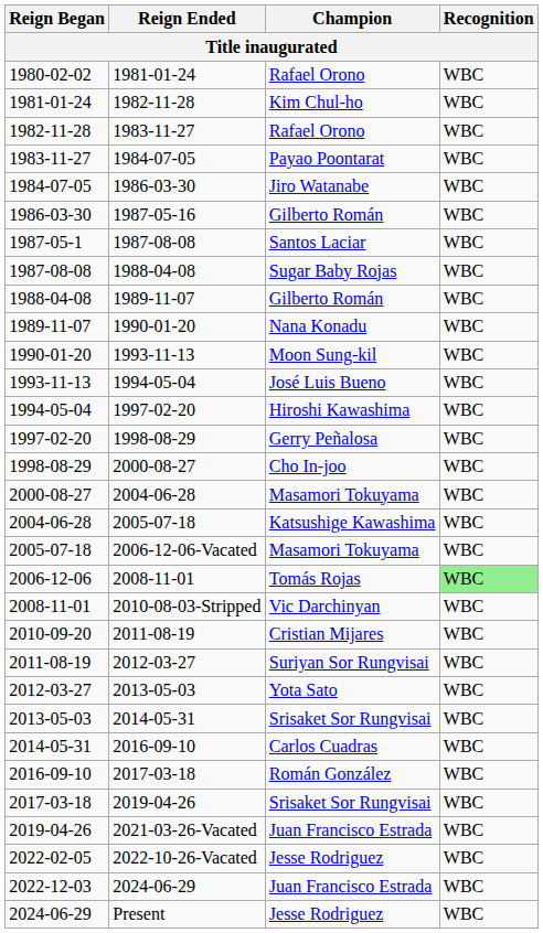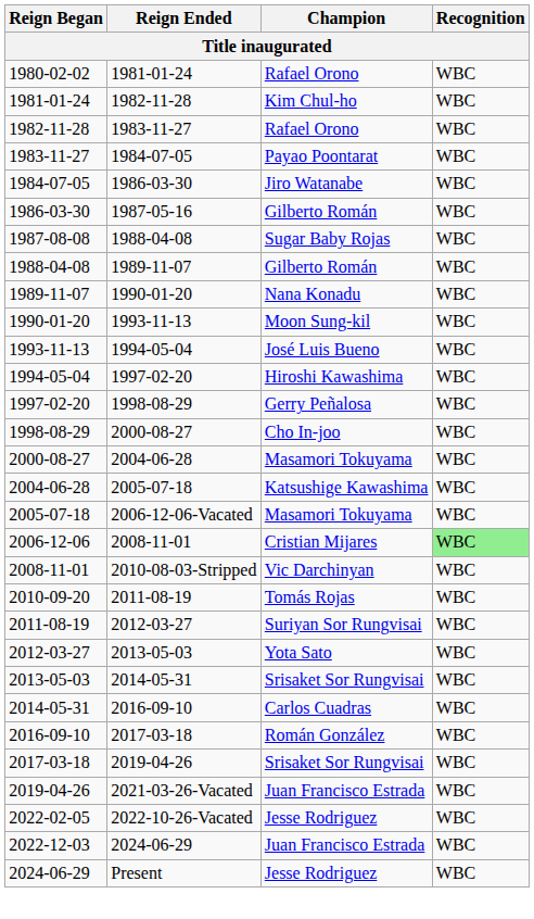 <table class="wikitable">
 <tr>
 <th>Reign Began</th>
 <th>Reign Ended</th>
 <th>Champion</th>
 <th>Recognition</th>
 </tr>
 <tr>
 <th colspan="4">Title inaugurated</th>
 </tr>
 <tr>
 <td>1980-02-02</td>
 <td>1981-01-24</td>
 <td> <a href='#'>Rafael Orono</a></td>
 <td>WBC</td>
 </tr>
 <tr>
 <td>1981-01-24</td>
 <td>1982-11-28</td>
 <td> <a href='#'>Kim Chul-ho</a></td>
 <td>WBC</td>
 </tr>
 <tr>
 <td>1982-11-28</td>
 <td>1983-11-27</td>
 <td> <a href='#'>Rafael Orono</a></td>
 <td>WBC</td>
 </tr>
 <tr>
 <td>1983-11-27</td>
 <td>1984-07-05</td>
 <td> <a href='#'>Payao Poontarat</a></td>
 <td>WBC</td>
 </tr>
 <tr>
 <td>1984-07-05</td>
 <td>1986-03-30</td>
 <td> <a href='#'>Jiro Watanabe</a></td>
 <td>WBC</td>
 </tr>
 <tr>
 <td>1986-03-30</td>
 <td>1987-05-16</td>
 <td> <a href='#'>Gilberto Román</a></td>
-<td>WBC</td>
-</tr>
-<tr>
-<td>1987-05-1</td>
-<td>1987-08-08</td>
-<td> <a href='#'>Santos Laciar</a></td>
 <td>WBC</td>
 </tr>
 <tr>
 <td>1987-08-08</td>
 <td>1988-04-08</td>
 <td> <a href='#'>Sugar Baby Rojas</a></td>
 <td>WBC</td>
 </tr>
 <tr>
 <td>1988-04-08</td>
 <td>1989-11-07</td>
 <td> <a href='#'>Gilberto Román</a></td>
 <td>WBC</td>
 </tr>
 <tr>
 <td>1989-11-07</td>
 <td>1990-01-20</td>
 <td> <a href='#'>Nana Konadu</a></td>
 <td>WBC</td>
 </tr>
 <tr>
 <td>1990-01-20</td>
 <td>1993-11-13</td>
 <td> <a href='#'>Moon Sung-kil</a></td>
 <td>WBC</td>
 </tr>
 <tr>
 <td>1993-11-13</td>
 <td>1994-05-04</td>
 <td> <a href='#'>José Luis Bueno</a></td>
 <td>WBC</td>
 </tr>
 <tr>
 <td>1994-05-04</td>
 <td>1997-02-20</td>
 <td> <a href='#'>Hiroshi Kawashima</a></td>
 <td>WBC</td>
 </tr>
 <tr>
 <td>1997-02-20</td>
 <td>1998-08-29</td>
 <td> <a href='#'>Gerry Peñalosa</a></td>
 <td>WBC</td>
 </tr>
 <tr>
 <td>1998-08-29</td>
 <td>2000-08-27</td>
 <td> <a href='#'>Cho In-joo</a></td>
 <td>WBC</td>
 </tr>
 <tr>
 <td>2000-08-27</td>
 <td>2004-06-28</td>
 <td> <a href='#'>Masamori Tokuyama</a></td>
 <td>WBC</td>
 </tr>
 <tr>
 <td>2004-06-28</td>
 <td>2005-07-18</td>
 <td> <a href='#'>Katsushige Kawashima</a></td>
 <td>WBC</td>
 </tr>
 <tr>
 <td>2005-07-18</td>
 <td>2006-12-06-Vacated</td>
 <td> <a href='#'>Masamori Tokuyama</a></td>
 <td>WBC</td>
 </tr>
 <tr>
 <td>2006-12-06</td>
 <td>2008-11-01</td>
-<td> <a href='#'>Tomás Rojas</a></td>
+<td> <a href='#'>Cristian Mijares</a></td>
 <td style="background: lightgreen;">WBC</td>
 </tr>
 <tr>
 <td>2008-11-01</td>
 <td>2010-08-03-Stripped</td>
 <td> <a href='#'>Vic Darchinyan</a></td>
 <td>WBC</td>
 </tr>
 <tr>
 <td>2010-09-20</td>
 <td>2011-08-19</td>
-<td> <a href='#'>Cristian Mijares</a></td>
+<td> <a href='#'>Tomás Rojas</a></td>
 <td>WBC</td>
 </tr>
 <tr>
 <td>2011-08-19</td>
 <td>2012-03-27</td>
 <td> <a href='#'>Suriyan Sor Rungvisai</a></td>
 <td>WBC</td>
 </tr>
 <tr>
 <td>2012-03-27</td>
 <td>2013-05-03</td>
 <td> <a href='#'>Yota Sato</a></td>
 <td>WBC</td>
 </tr>
 <tr>
 <td>2013-05-03</td>
 <td>2014-05-31</td>
 <td> <a href='#'>Srisaket Sor Rungvisai</a></td>
 <td>WBC</td>
 </tr>
 <tr>
 <td>2014-05-31</td>
 <td>2016-09-10</td>
 <td> <a href='#'>Carlos Cuadras</a></td>
 <td>WBC</td>
 </tr>
 <tr>
 <td>2016-09-10</td>
 <td>2017-03-18</td>
 <td> <a href='#'>Román González</a></td>
 <td>WBC</td>
 </tr>
 <tr>
 <td>2017-03-18</td>
 <td>2019-04-26</td>
 <td> <a href='#'>Srisaket Sor Rungvisai</a></td>
 <td>WBC</td>
 </tr>
 <tr>
 <td>2019-04-26</td>
 <td>2021-03-26-Vacated</td>
 <td> <a href='#'>Juan Francisco Estrada</a></td>
 <td>WBC</td>
 </tr>
 <tr>
 <td>2022-02-05</td>
 <td>2022-10-26-Vacated</td>
 <td> <a href='#'>Jesse Rodriguez</a></td>
 <td>WBC</td>
 </tr>
 <tr>
 <td>2022-12-03</td>
 <td>2024-06-29</td>
 <td> <a href='#'>Juan Francisco Estrada</a></td>
 <td>WBC</td>
 </tr>
 <tr>
 <td>2024-06-29</td>
 <td>Present</td>
 <td> <a href='#'>Jesse Rodriguez</a></td>
 <td>WBC</td>
 </tr>
 </table>
